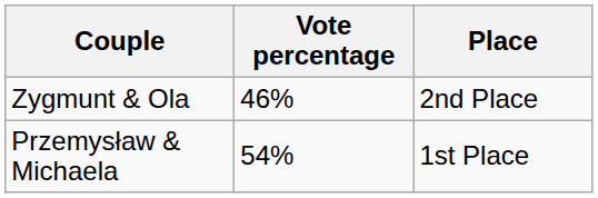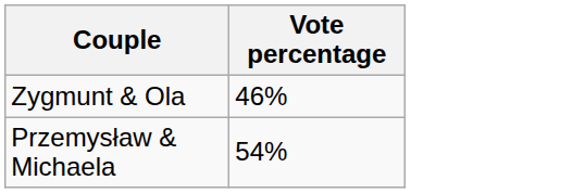 <table class="wikitable">
 <tr>
 <th style="width:130px;">Couple</th>
 <th style="width:100px;">Vote percentage</th>
-<th style="width:100px;">Place</th>
 </tr>
 <tr>
 <td>Zygmunt & Ola</td>
 <td>46%</td>
-<td>2nd Place</td>
 </tr>
 <tr>
 <td>Przemysław & Michaela</td>
 <td>54%</td>
-<td>1st Place</td>
 </tr>
 </table>
